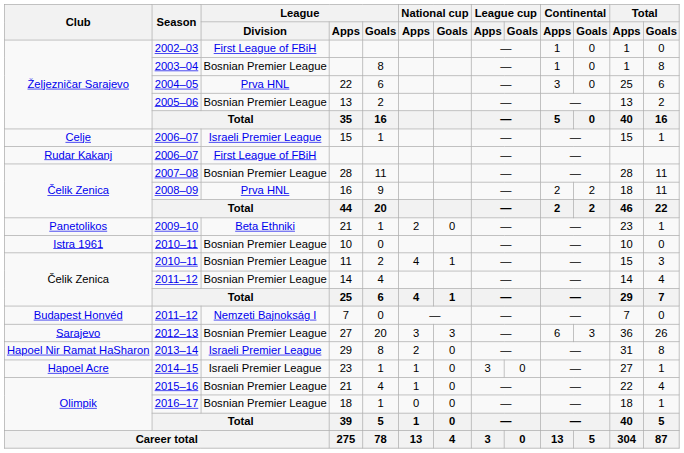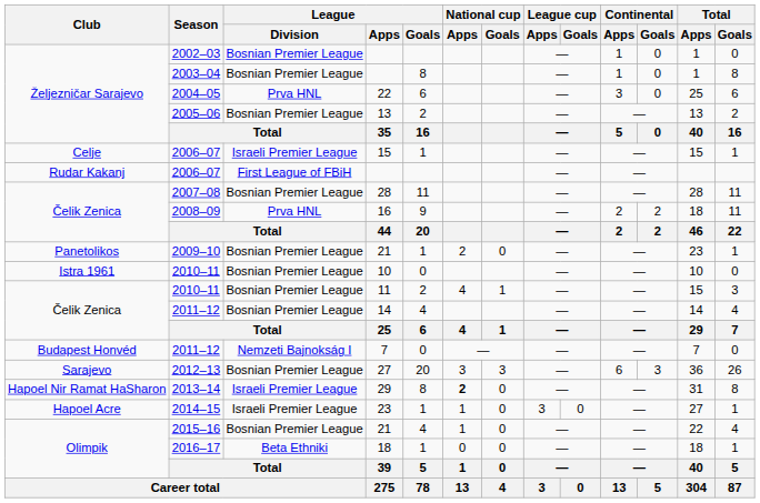 <table class="wikitable" style="text-align:center">
 <tr>
 <th rowspan=2>Club</th>
 <th rowspan=2>Season</th>
 <th colspan=3>League</th>
 <th colspan=2>National cup</th>
 <th colspan=2>League cup</th>
 <th colspan=2>Continental</th>
 <th colspan=2>Total</th>
 </tr>
 <tr>
 <th>Division</th>
 <th>Apps</th>
 <th>Goals</th>
 <th>Apps</th>
 <th>Goals</th>
 <th>Apps</th>
 <th>Goals</th>
 <th>Apps</th>
 <th>Goals</th>
 <th>Apps</th>
 <th>Goals</th>
 </tr>
 <tr>
 <td rowspan=5><a href='#'>Željezničar Sarajevo</a></td>
 <td><a href='#'>2002–03</a></td>
-<td><a href='#'>First League of FBiH</a></td>
+<td><a href='#'>Bosnian Premier League</a></td>
 <td></td>
 <td></td>
 <td></td>
 <td></td>
 <td colspan=2>—</td>
 <td>1</td>
 <td>0</td>
 <td>1</td>
 <td>0</td>
 </tr>
 <tr>
 <td><a href='#'>2003–04</a></td>
 <td>Bosnian Premier League</td>
 <td></td>
 <td>8</td>
 <td></td>
 <td></td>
 <td colspan=2>—</td>
 <td>1</td>
 <td>0</td>
 <td>1</td>
 <td>8</td>
 </tr>
 <tr>
 <td><a href='#'>2004–05</a></td>
 <td><a href='#'>Prva HNL</a></td>
 <td>22</td>
 <td>6</td>
 <td></td>
 <td></td>
 <td colspan=2>—</td>
 <td>3</td>
 <td>0</td>
 <td>25</td>
 <td>6</td>
 </tr>
 <tr>
 <td><a href='#'>2005–06</a></td>
 <td>Bosnian Premier League</td>
 <td>13</td>
 <td>2</td>
 <td></td>
 <td></td>
 <td colspan=2>—</td>
 <td colspan=2>—</td>
 <td>13</td>
 <td>2</td>
 </tr>
 <tr>
 <th colspan=2>Total</th>
 <th>35</th>
 <th>16</th>
 <th></th>
 <th></th>
 <th colspan=2>—</th>
 <th>5</th>
 <th>0</th>
 <th>40</th>
 <th>16</th>
 </tr>
 <tr>
 <td><a href='#'>Celje</a></td>
 <td><a href='#'>2006–07</a></td>
 <td><a href='#'>Israeli Premier League</a></td>
 <td>15</td>
 <td>1</td>
 <td></td>
 <td></td>
 <td colspan=2>—</td>
 <td colspan=2>—</td>
 <td>15</td>
 <td>1</td>
 </tr>
 <tr>
 <td><a href='#'>Rudar Kakanj</a></td>
 <td><a href='#'>2006–07</a></td>
 <td><a href='#'>First League of FBiH</a></td>
 <td></td>
 <td></td>
 <td></td>
 <td></td>
 <td colspan=2>—</td>
 <td colspan=2>—</td>
 <td></td>
 <td></td>
 </tr>
 <tr>
 <td rowspan=3><a href='#'>Čelik Zenica</a></td>
 <td><a href='#'>2007–08</a></td>
 <td>Bosnian Premier League</td>
 <td>28</td>
 <td>11</td>
 <td></td>
 <td></td>
 <td colspan=2>—</td>
 <td colspan=2>—</td>
 <td>28</td>
 <td>11</td>
 </tr>
 <tr>
 <td><a href='#'>2008–09</a></td>
 <td><a href='#'>Prva HNL</a></td>
 <td>16</td>
 <td>9</td>
 <td></td>
 <td></td>
 <td colspan=2>—</td>
 <td>2</td>
 <td>2</td>
 <td>18</td>
 <td>11</td>
 </tr>
 <tr>
 <th colspan=2>Total</th>
 <th>44</th>
 <th>20</th>
 <th></th>
 <th></th>
 <th colspan=2>—</th>
 <th>2</th>
 <th>2</th>
 <th>46</th>
 <th>22</th>
 </tr>
 <tr>
 <td><a href='#'>Panetolikos</a></td>
 <td><a href='#'>2009–10</a></td>
-<td><a href='#'>Beta Ethniki</a></td>
+<td>Bosnian Premier League</td>
 <td>21</td>
 <td>1</td>
 <td>2</td>
 <td>0</td>
 <td colspan=2>—</td>
 <td colspan=2>—</td>
 <td>23</td>
 <td>1</td>
 </tr>
 <tr>
 <td><a href='#'>Istra 1961</a></td>
 <td><a href='#'>2010–11</a></td>
 <td>Bosnian Premier League</td>
 <td>10</td>
 <td>0</td>
 <td></td>
 <td></td>
 <td colspan=2>—</td>
 <td colspan=2>—</td>
 <td>10</td>
 <td>0</td>
 </tr>
 <tr>
 <td rowspan=3>Čelik Zenica</td>
 <td><a href='#'>2010–11</a></td>
 <td>Bosnian Premier League</td>
 <td>11</td>
 <td>2</td>
 <td>4</td>
 <td>1</td>
 <td colspan=2>—</td>
 <td colspan=2>—</td>
 <td>15</td>
 <td>3</td>
 </tr>
 <tr>
 <td><a href='#'>2011–12</a></td>
 <td>Bosnian Premier League</td>
 <td>14</td>
 <td>4</td>
 <td></td>
 <td></td>
 <td colspan=2>—</td>
 <td colspan=2>—</td>
 <td>14</td>
 <td>4</td>
 </tr>
 <tr>
 <th colspan=2>Total</th>
 <th>25</th>
 <th>6</th>
 <th>4</th>
 <th>1</th>
 <th colspan=2>—</th>
 <th colspan=2>—</th>
 <th>29</th>
 <th>7</th>
 </tr>
 <tr>
 <td><a href='#'>Budapest Honvéd</a></td>
 <td><a href='#'>2011–12</a></td>
 <td><a href='#'>Nemzeti Bajnokság I</a></td>
 <td>7</td>
 <td>0</td>
 <td colspan=2>—</td>
 <td colspan=2>—</td>
 <td colspan=2>—</td>
 <td>7</td>
 <td>0</td>
 </tr>
 <tr>
 <td><a href='#'>Sarajevo</a></td>
 <td><a href='#'>2012–13</a></td>
 <td>Bosnian Premier League</td>
 <td>27</td>
 <td>20</td>
 <td>3</td>
 <td>3</td>
 <td colspan=2>—</td>
 <td>6</td>
 <td>3</td>
 <td>36</td>
 <td>26</td>
 </tr>
 <tr>
 <td><a href='#'>Hapoel Nir Ramat HaSharon</a></td>
 <td><a href='#'>2013–14</a></td>
 <td><a href='#'>Israeli Premier League</a></td>
 <td>29</td>
 <td>8</td>
-<td>2</td>
+<td><strong>2</strong></td>
 <td>0</td>
 <td colspan=2>—</td>
 <td colspan=2>—</td>
 <td>31</td>
 <td>8</td>
 </tr>
 <tr>
 <td><a href='#'>Hapoel Acre</a></td>
 <td><a href='#'>2014–15</a></td>
 <td>Israeli Premier League</td>
 <td>23</td>
 <td>1</td>
 <td>1</td>
 <td>0</td>
 <td>3</td>
 <td>0</td>
 <td colspan=2>—</td>
 <td>27</td>
 <td>1</td>
 </tr>
 <tr>
 <td rowspan=3><a href='#'>Olimpik</a></td>
 <td><a href='#'>2015–16</a></td>
 <td>Bosnian Premier League</td>
 <td>21</td>
 <td>4</td>
 <td>1</td>
 <td>0</td>
 <td colspan=2>—</td>
 <td colspan=2>—</td>
 <td>22</td>
 <td>4</td>
 </tr>
 <tr>
 <td><a href='#'>2016–17</a></td>
-<td>Bosnian Premier League</td>
+<td><a href='#'>Beta Ethniki</a></td>
 <td>18</td>
 <td>1</td>
 <td>0</td>
 <td>0</td>
 <td colspan=2>—</td>
 <td colspan=2>—</td>
 <td>18</td>
 <td>1</td>
 </tr>
 <tr>
 <th colspan=2>Total</th>
 <th>39</th>
 <th>5</th>
 <th>1</th>
 <th>0</th>
 <th colspan=2>—</th>
 <th colspan=2>—</th>
 <th>40</th>
 <th>5</th>
 </tr>
 <tr>
 <th colspan=3>Career total</th>
 <th>275</th>
 <th>78</th>
 <th>13</th>
 <th>4</th>
 <th>3</th>
 <th>0</th>
 <th>13</th>
 <th>5</th>
 <th>304</th>
 <th>87</th>
 </tr>
 </table>
